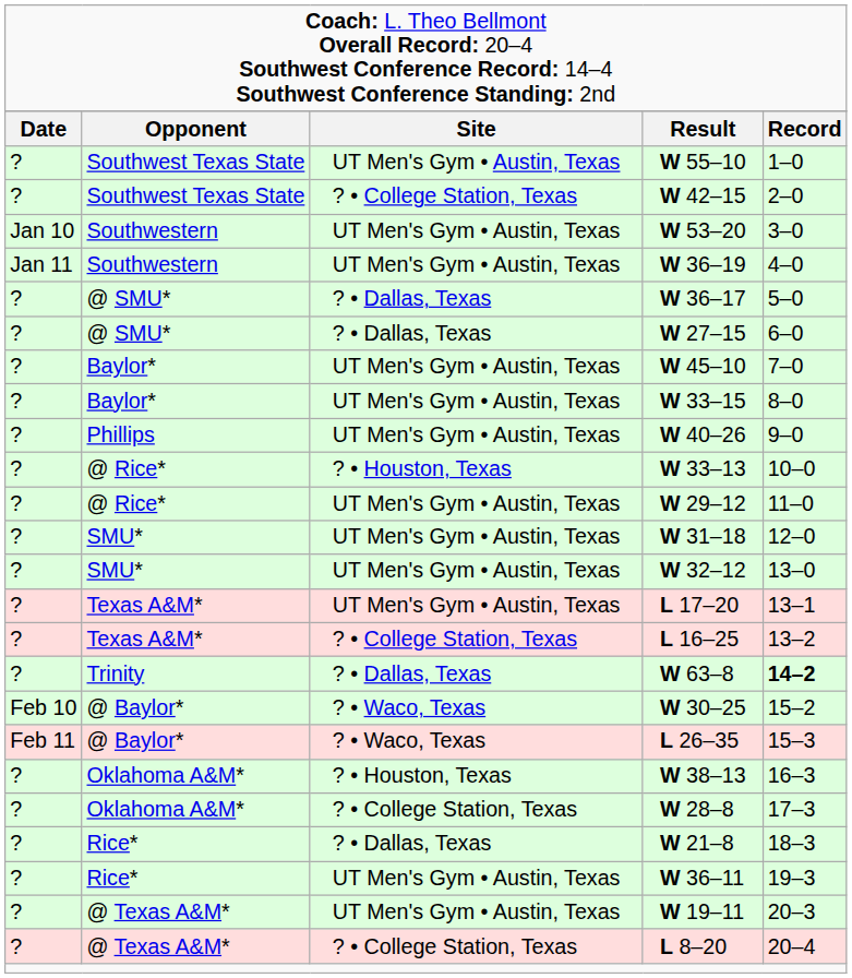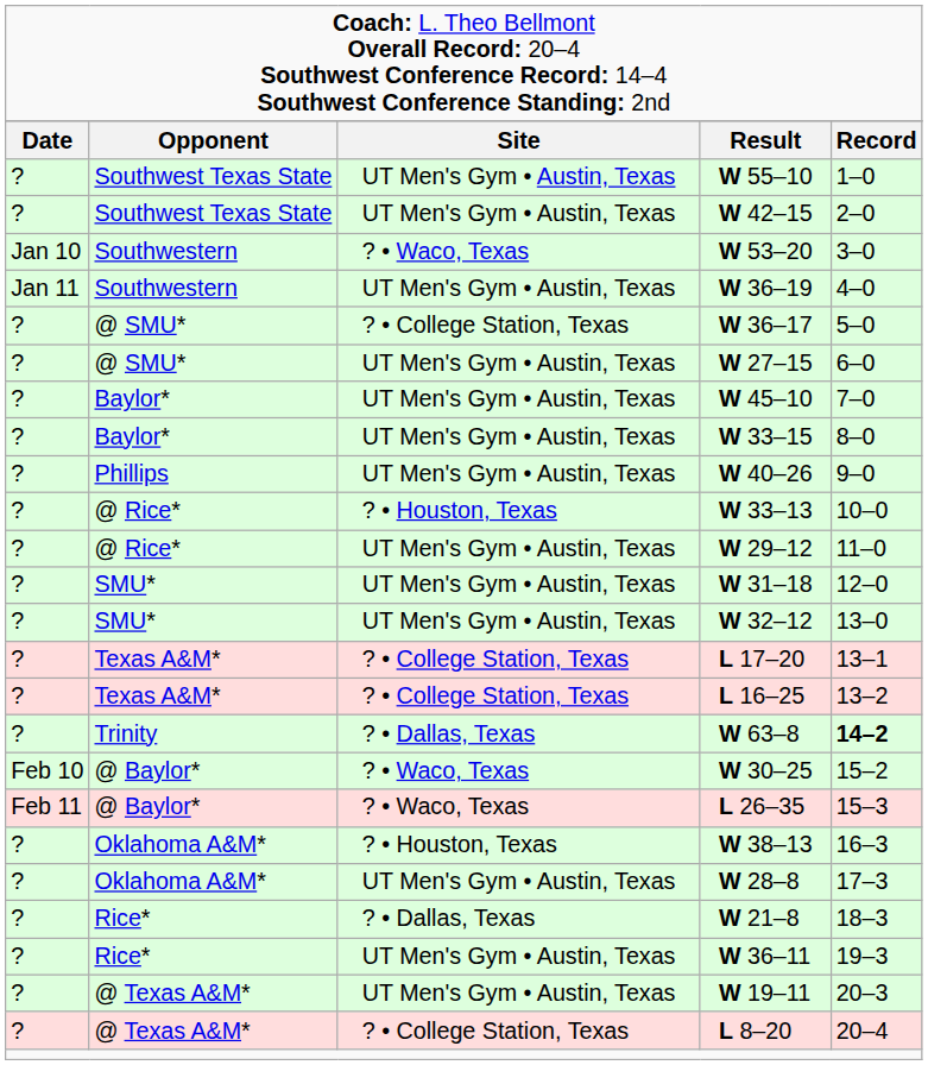 <table class="wikitable">
 <tr>
 <td colspan=8 style="text-align: center;"><strong>Coach:</strong> <a href='#'>L. Theo Bellmont</a><strong><br>Overall Record:</strong> 20–4<br><strong>Southwest Conference Record:</strong> 14–4<br><strong>Southwest Conference Standing:</strong> 2nd</td>
 </tr>
 <tr>
 </tr>
 <tr>
 <th>Date</th>
 <th>Opponent</th>
 <th>Site</th>
 <th>Result</th>
 <th>Record</th>
 </tr>
 <tr style="background: #ddffdd;">
 <td>?</td>
 <td><a href='#'>Southwest Texas State</a></td>
 <td>   UT Men's Gym • <a href='#'>Austin, Texas</a>   </td>
 <td>  <strong>W</strong> 55–10  </td>
 <td>1–0</td>
 </tr>
 <tr style="background: #ddffdd;">
 <td>?</td>
 <td><a href='#'>Southwest Texas State</a></td>
-<td>   ? • <a href='#'>College Station, Texas</a>   </td>
+<td>   UT Men's Gym • Austin, Texas   </td>
 <td>  <strong>W</strong> 42–15  </td>
 <td>2–0</td>
 </tr>
 <tr style="background: #ddffdd;">
 <td>Jan 10</td>
 <td><a href='#'>Southwestern</a></td>
-<td>   UT Men's Gym • Austin, Texas   </td>
+<td>   ? • <a href='#'>Waco, Texas</a>   </td>
 <td>  <strong>W</strong> 53–20  </td>
 <td>3–0</td>
 </tr>
 <tr style="background: #ddffdd;">
 <td>Jan 11</td>
 <td><a href='#'>Southwestern</a></td>
 <td>   UT Men's Gym • Austin, Texas   </td>
 <td>  <strong>W</strong> 36–19  </td>
 <td>4–0</td>
 </tr>
 <tr style="background: #ddffdd;">
 <td>?</td>
 <td>@ <a href='#'>SMU</a>*</td>
-<td>   ? • <a href='#'>Dallas, Texas</a>   </td>
+<td>   ? • College Station, Texas   </td>
 <td>  <strong>W</strong> 36–17  </td>
 <td>5–0</td>
 </tr>
 <tr style="background: #ddffdd;">
 <td>?</td>
 <td>@ <a href='#'>SMU</a>*</td>
-<td>   ? • Dallas, Texas   </td>
+<td>   UT Men's Gym • Austin, Texas   </td>
 <td>  <strong>W</strong> 27–15  </td>
 <td>6–0</td>
 </tr>
 <tr style="background: #ddffdd;">
 <td>?</td>
 <td><a href='#'>Baylor</a>*</td>
 <td>   UT Men's Gym • Austin, Texas   </td>
 <td>  <strong>W</strong> 45–10  </td>
 <td>7–0</td>
 </tr>
 <tr style="background: #ddffdd;">
 <td>?</td>
 <td><a href='#'>Baylor</a>*</td>
 <td>   UT Men's Gym • Austin, Texas   </td>
 <td>  <strong>W</strong> 33–15  </td>
 <td>8–0</td>
 </tr>
 <tr style="background: #ddffdd;">
 <td>?</td>
 <td><a href='#'>Phillips</a></td>
 <td>   UT Men's Gym • Austin, Texas   </td>
 <td>  <strong>W</strong> 40–26  </td>
 <td>9–0</td>
 </tr>
 <tr style="background: #ddffdd;">
 <td>?</td>
 <td>@ <a href='#'>Rice</a>*</td>
 <td>   ? • <a href='#'>Houston, Texas</a>   </td>
 <td>  <strong>W</strong> 33–13  </td>
 <td>10–0</td>
 </tr>
 <tr style="background: #ddffdd;">
 <td>?</td>
 <td>@ <a href='#'>Rice</a>*</td>
 <td>   UT Men's Gym • Austin, Texas   </td>
 <td>  <strong>W</strong> 29–12  </td>
 <td>11–0</td>
 </tr>
 <tr style="background: #ddffdd;">
 <td>?</td>
 <td><a href='#'>SMU</a>*</td>
 <td>   UT Men's Gym • Austin, Texas   </td>
 <td>  <strong>W</strong> 31–18  </td>
 <td>12–0</td>
 </tr>
 <tr style="background: #ddffdd;">
 <td>?</td>
 <td><a href='#'>SMU</a>*</td>
 <td>   UT Men's Gym • Austin, Texas   </td>
 <td>  <strong>W</strong> 32–12  </td>
 <td>13–0</td>
 </tr>
 <tr style="background: #ffdddd;">
 <td>?</td>
 <td><a href='#'>Texas A&M</a>*</td>
-<td>   UT Men's Gym • Austin, Texas   </td>
+<td>   ? • <a href='#'>College Station, Texas</a>   </td>
 <td>  <strong>L</strong> 17–20  </td>
 <td>13–1</td>
 </tr>
 <tr style="background: #ffdddd;">
 <td>?</td>
 <td><a href='#'>Texas A&M</a>*</td>
 <td>   ? • <a href='#'>College Station, Texas</a>   </td>
 <td>  <strong>L</strong> 16–25  </td>
 <td>13–2</td>
 </tr>
 <tr style="background: #ddffdd;">
 <td>?</td>
 <td><a href='#'>Trinity</a></td>
 <td>   ? • <a href='#'>Dallas, Texas</a>   </td>
 <td>  <strong>W</strong> 63–8  </td>
 <td><strong>14–2</strong></td>
 </tr>
 <tr style="background: #ddffdd;">
 <td>Feb 10</td>
 <td>@ <a href='#'>Baylor</a>*</td>
 <td>   ? • <a href='#'>Waco, Texas</a>   </td>
 <td>  <strong>W</strong> 30–25  </td>
 <td>15–2</td>
 </tr>
 <tr style="background: #ffdddd;">
 <td>Feb 11</td>
 <td>@ <a href='#'>Baylor</a>*</td>
 <td>   ? • Waco, Texas   </td>
 <td>  <strong>L</strong> 26–35  </td>
 <td>15–3</td>
 </tr>
 <tr style="background: #ddffdd;">
 <td>?</td>
 <td><a href='#'>Oklahoma A&M</a>*</td>
 <td>   ? • Houston, Texas   </td>
 <td>  <strong>W</strong> 38–13  </td>
 <td>16–3</td>
 </tr>
 <tr style="background: #ddffdd;">
 <td>?</td>
 <td><a href='#'>Oklahoma A&M</a>*</td>
-<td>   ? • College Station, Texas   </td>
+<td>   UT Men's Gym • Austin, Texas   </td>
 <td>  <strong>W</strong> 28–8  </td>
 <td>17–3</td>
 </tr>
 <tr style="background: #ddffdd;">
 <td>?</td>
 <td><a href='#'>Rice</a>*</td>
 <td>   ? • Dallas, Texas   </td>
 <td>  <strong>W</strong> 21–8  </td>
 <td>18–3</td>
 </tr>
 <tr style="background: #ddffdd;">
 <td>?</td>
 <td><a href='#'>Rice</a>*</td>
 <td>   UT Men's Gym • Austin, Texas   </td>
 <td>  <strong>W</strong> 36–11  </td>
 <td>19–3</td>
 </tr>
 <tr style="background: #ddffdd;">
 <td>?</td>
 <td>@ <a href='#'>Texas A&M</a>*</td>
 <td>   UT Men's Gym • Austin, Texas   </td>
 <td>  <strong>W</strong> 19–11  </td>
 <td>20–3</td>
 </tr>
 <tr style="background: #ffdddd;">
 <td>?</td>
 <td>@ <a href='#'>Texas A&M</a>*</td>
 <td>   ? • College Station, Texas   </td>
 <td>  <strong>L</strong> 8–20   </td>
 <td>20–4</td>
 </tr>
 <tr>
 <td colspan=8></td>
 </tr>
 </table>
